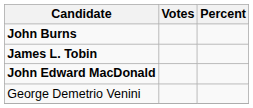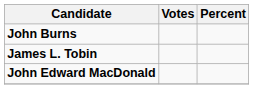 <table class="wikitable">
 <tr>
 <th>Candidate</th>
 <th>Votes</th>
 <th>Percent</th>
 </tr>
 <tr>
 <td style="font-weight:bold;">John Burns</td>
 <td style="text-align:right;"></td>
 <td style="text-align:right;"></td>
 </tr>
 <tr>
 <td style="font-weight:bold;">James L. Tobin</td>
 <td style="text-align:right;"></td>
 <td style="text-align:right;"></td>
 </tr>
 <tr>
 <td style="font-weight:bold;">John Edward MacDonald</td>
 <td style="text-align:right;"></td>
 <td style="text-align:right;"></td>
 </tr>
 <tr>
-<td>George Demetrio Venini</td>
-<td style="text-align:right;"></td>
-<td style="text-align:right;"></td>
-</tr>
-<tr>
 </tr>
 </table>
